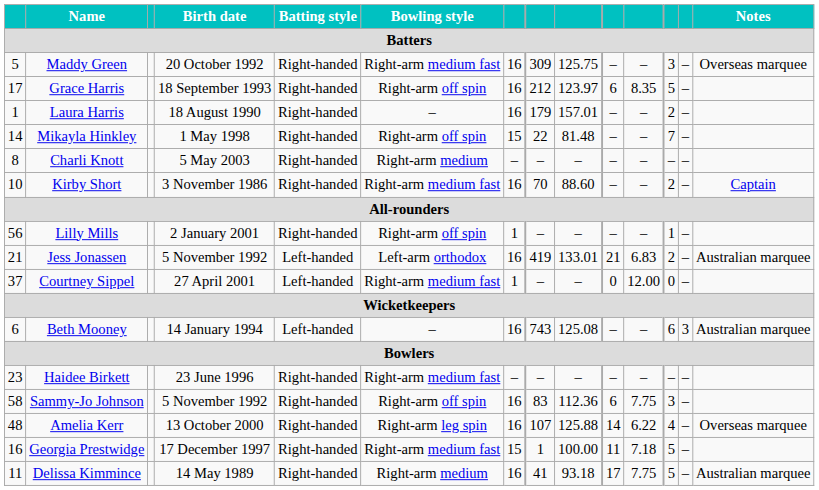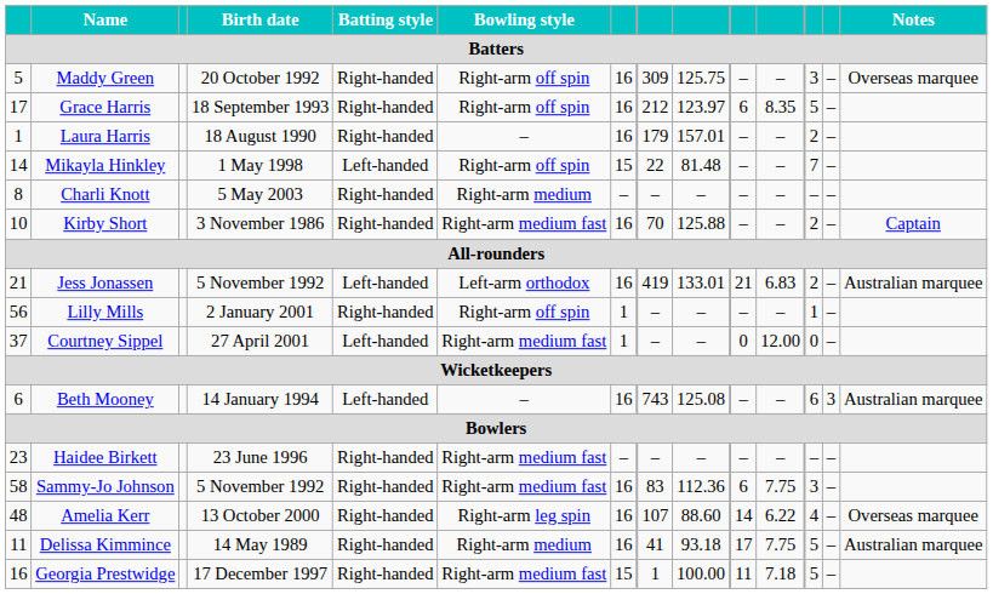 <table class="wikitable" style="font-size:95%;">
 <tr>
 <th style="background:#00C1C1; color:white"></th>
 <th style="background:#00C1C1; color:white">Name</th>
 <th style="background:#00C1C1; color:white"></th>
 <th style="background:#00C1C1; color:white">Birth date</th>
 <th style="background:#00C1C1; color:white">Batting style</th>
 <th style="background:#00C1C1; color:white">Bowling style</th>
 <th style="background:#00C1C1; color:white;"></th>
 <th style="background:#00C1C1; color:white; border-left-width: 2px;"></th>
 <th style="background:#00C1C1; color:white;"></th>
 <th style="background:#00C1C1; color:white; border-left-width: 2px;"></th>
 <th style="background:#00C1C1; color:white;"></th>
 <th style="background:#00C1C1; color:white; border-left-width: 2px;"></th>
 <th style="background:#00C1C1; color:white;"></th>
 <th style="background:#00C1C1; color:white">Notes</th>
 </tr>
 <tr>
 <th colspan="14" style="background: #DCDCDC" align="center">Batters</th>
 </tr>
 <tr align="center">
 <td>5</td>
 <td><a href='#'>Maddy Green</a></td>
 <td></td>
 <td>20 October 1992</td>
 <td>Right-handed</td>
-<td>Right-arm <a href='#'>medium fast</a></td>
+<td>Right-arm <a href='#'>off spin</a></td>
 <td>16</td>
 <td style="border-left-width: 2px">309</td>
 <td>125.75</td>
 <td style="border-left-width: 2px">–</td>
 <td>–</td>
 <td style="border-left-width: 2px">3</td>
 <td>–</td>
 <td>Overseas marquee</td>
 </tr>
 <tr align="center">
 <td>17</td>
 <td><a href='#'>Grace Harris</a></td>
 <td></td>
 <td>18 September 1993</td>
 <td>Right-handed</td>
 <td>Right-arm <a href='#'>off spin</a></td>
 <td>16</td>
 <td style="border-left-width: 2px">212</td>
 <td>123.97</td>
 <td style="border-left-width: 2px">6</td>
 <td>8.35</td>
 <td style="border-left-width: 2px">5</td>
 <td>–</td>
 <td></td>
 </tr>
 <tr align="center">
 <td>1</td>
 <td><a href='#'>Laura Harris</a></td>
 <td></td>
 <td>18 August 1990</td>
 <td>Right-handed</td>
 <td>–</td>
 <td>16</td>
 <td style="border-left-width: 2px">179</td>
 <td>157.01</td>
 <td style="border-left-width: 2px">–</td>
 <td>–</td>
 <td style="border-left-width: 2px">2</td>
 <td>–</td>
 <td></td>
 </tr>
 <tr align="center">
 <td>14</td>
 <td><a href='#'>Mikayla Hinkley</a></td>
 <td></td>
 <td>1 May 1998</td>
-<td>Right-handed</td>
+<td>Left-handed</td>
 <td>Right-arm <a href='#'>off spin</a></td>
 <td>15</td>
 <td style="border-left-width: 2px">22</td>
 <td>81.48</td>
 <td style="border-left-width: 2px">–</td>
 <td>–</td>
 <td style="border-left-width: 2px">7</td>
 <td>–</td>
 <td></td>
 </tr>
 <tr align="center">
 <td>8</td>
 <td><a href='#'>Charli Knott</a></td>
 <td></td>
 <td>5 May 2003</td>
 <td>Right-handed</td>
 <td>Right-arm <a href='#'>medium</a></td>
 <td>–</td>
 <td style="border-left-width: 2px">–</td>
 <td>–</td>
 <td style="border-left-width: 2px">–</td>
 <td>–</td>
 <td style="border-left-width: 2px">–</td>
 <td>–</td>
 <td></td>
 </tr>
 <tr align="center">
 <td>10</td>
 <td><a href='#'>Kirby Short</a></td>
 <td></td>
 <td>3 November 1986</td>
 <td>Right-handed</td>
 <td>Right-arm <a href='#'>medium fast</a></td>
 <td>16</td>
 <td style="border-left-width: 2px">70</td>
-<td>88.60</td>
+<td>125.88</td>
 <td style="border-left-width: 2px">–</td>
 <td>–</td>
 <td style="border-left-width: 2px">2</td>
 <td>–</td>
 <td><a href='#'>Captain</a></td>
 </tr>
 <tr>
 <th colspan="14" style="background: #DCDCDC" align="center">All-rounders</th>
+</tr>
+<tr align="center">
+<td>21</td>
+<td><a href='#'>Jess Jonassen</a></td>
+<td></td>
+<td>5 November 1992</td>
+<td>Left-handed</td>
+<td>Left-arm <a href='#'>orthodox</a></td>
+<td>16</td>
+<td style="border-left-width: 2px">419</td>
+<td>133.01</td>
+<td style="border-left-width: 2px">21</td>
+<td>6.83</td>
+<td style="border-left-width: 2px">2</td>
+<td>–</td>
+<td>Australian marquee</td>
 </tr>
 <tr align="center">
 <td>56</td>
 <td><a href='#'>Lilly Mills</a></td>
 <td></td>
 <td>2 January 2001</td>
 <td>Right-handed</td>
 <td>Right-arm <a href='#'>off spin</a></td>
 <td>1</td>
 <td style="border-left-width: 2px">–</td>
 <td>–</td>
 <td style="border-left-width: 2px">–</td>
 <td>–</td>
 <td style="border-left-width: 2px">1</td>
 <td>–</td>
 <td></td>
-</tr>
-<tr align="center">
-<td>21</td>
-<td><a href='#'>Jess Jonassen</a></td>
-<td></td>
-<td>5 November 1992</td>
-<td>Left-handed</td>
-<td>Left-arm <a href='#'>orthodox</a></td>
-<td>16</td>
-<td style="border-left-width: 2px">419</td>
-<td>133.01</td>
-<td style="border-left-width: 2px">21</td>
-<td>6.83</td>
-<td style="border-left-width: 2px">2</td>
-<td>–</td>
-<td>Australian marquee</td>
 </tr>
 <tr align="center">
 <td>37</td>
 <td><a href='#'>Courtney Sippel</a></td>
 <td></td>
 <td>27 April 2001</td>
 <td>Left-handed</td>
 <td>Right-arm <a href='#'>medium fast</a></td>
 <td>1</td>
 <td style="border-left-width: 2px">–</td>
 <td>–</td>
 <td style="border-left-width: 2px">0</td>
 <td>12.00</td>
 <td style="border-left-width: 2px">0</td>
 <td>–</td>
 <td></td>
 </tr>
 <tr>
 <th colspan="14" style="background: #DCDCDC" align="center">Wicketkeepers</th>
 </tr>
 <tr align="center">
 <td>6</td>
 <td><a href='#'>Beth Mooney</a></td>
 <td></td>
 <td>14 January 1994</td>
 <td>Left-handed</td>
 <td>–</td>
 <td>16</td>
 <td style="border-left-width: 2px">743</td>
 <td>125.08</td>
 <td style="border-left-width: 2px">–</td>
 <td>–</td>
 <td style="border-left-width: 2px">6</td>
 <td>3</td>
 <td>Australian marquee</td>
 </tr>
 <tr>
 <th colspan="14" style="background: #DCDCDC" align="center">Bowlers</th>
 </tr>
 <tr align="center">
 <td>23</td>
 <td><a href='#'>Haidee Birkett</a></td>
 <td></td>
 <td>23 June 1996</td>
 <td>Right-handed</td>
 <td>Right-arm <a href='#'>medium fast</a></td>
 <td>–</td>
 <td style="border-left-width: 2px">–</td>
 <td>–</td>
 <td style="border-left-width: 2px">–</td>
 <td>–</td>
 <td style="border-left-width: 2px">–</td>
 <td>–</td>
 <td></td>
 </tr>
 <tr align="center">
 <td>58</td>
 <td><a href='#'>Sammy-Jo Johnson</a></td>
 <td></td>
 <td>5 November 1992</td>
 <td>Right-handed</td>
-<td>Right-arm <a href='#'>off spin</a></td>
+<td>Right-arm <a href='#'>medium fast</a></td>
 <td>16</td>
 <td style="border-left-width: 2px">83</td>
 <td>112.36</td>
 <td style="border-left-width: 2px">6</td>
 <td>7.75</td>
 <td style="border-left-width: 2px">3</td>
 <td>–</td>
 <td></td>
 </tr>
 <tr align="center">
 <td>48</td>
 <td><a href='#'>Amelia Kerr</a></td>
 <td></td>
 <td>13 October 2000</td>
 <td>Right-handed</td>
 <td>Right-arm <a href='#'>leg spin</a></td>
 <td>16</td>
 <td style="border-left-width: 2px">107</td>
-<td>125.88</td>
+<td>88.60</td>
 <td style="border-left-width: 2px">14</td>
 <td>6.22</td>
 <td style="border-left-width: 2px">4</td>
 <td>–</td>
 <td>Overseas marquee</td>
+</tr>
+<tr align="center">
+<td>11</td>
+<td><a href='#'>Delissa Kimmince</a></td>
+<td></td>
+<td>14 May 1989</td>
+<td>Right-handed</td>
+<td>Right-arm <a href='#'>medium</a></td>
+<td>16</td>
+<td style="border-left-width: 2px">41</td>
+<td>93.18</td>
+<td style="border-left-width: 2px">17</td>
+<td>7.75</td>
+<td style="border-left-width: 2px">5</td>
+<td>–</td>
+<td>Australian marquee</td>
 </tr>
 <tr align="center">
 <td>16</td>
 <td><a href='#'>Georgia Prestwidge</a></td>
 <td></td>
 <td>17 December 1997</td>
 <td>Right-handed</td>
 <td>Right-arm <a href='#'>medium fast</a></td>
 <td>15</td>
 <td style="border-left-width: 2px">1</td>
 <td>100.00</td>
 <td style="border-left-width: 2px">11</td>
 <td>7.18</td>
 <td style="border-left-width: 2px">5</td>
 <td>–</td>
 <td></td>
 </tr>
-<tr align="center">
-<td>11</td>
-<td><a href='#'>Delissa Kimmince</a></td>
-<td></td>
-<td>14 May 1989</td>
-<td>Right-handed</td>
-<td>Right-arm <a href='#'>medium</a></td>
-<td>16</td>
-<td style="border-left-width: 2px">41</td>
-<td>93.18</td>
-<td style="border-left-width: 2px">17</td>
-<td>7.75</td>
-<td style="border-left-width: 2px">5</td>
-<td>–</td>
-<td>Australian marquee</td>
-</tr>
 </table>
